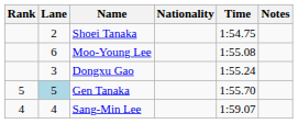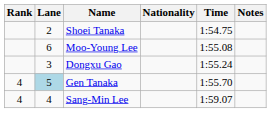 <table class="wikitable sortable" style="text-align:center">
 <tr>
 <th>Rank</th>
 <th>Lane</th>
 <th>Name</th>
 <th>Nationality</th>
 <th>Time</th>
 <th>Notes</th>
 </tr>
 <tr>
 <td align=center></td>
 <td>2</td>
 <td align=left><a href='#'>Shoei Tanaka</a></td>
 <td align=left></td>
 <td>1:54.75</td>
 <td></td>
 </tr>
 <tr>
 <td align=center></td>
 <td>6</td>
 <td align=left><a href='#'>Moo-Young Lee</a></td>
 <td align=left></td>
 <td>1:55.08</td>
 <td></td>
 </tr>
 <tr>
 <td align=center></td>
 <td>3</td>
 <td align=left><a href='#'>Dongxu Gao</a></td>
 <td align=left></td>
 <td>1:55.24</td>
 <td></td>
 </tr>
 <tr>
-<td align=center>5</td>
+<td align=center>4</td>
 <td style="background: lightblue;">5</td>
 <td align=left><a href='#'>Gen Tanaka</a></td>
 <td align=left></td>
 <td>1:55.70</td>
 <td></td>
 </tr>
 <tr>
 <td align=center>4</td>
 <td>4</td>
 <td align=left><a href='#'>Sang-Min Lee</a></td>
 <td align=left></td>
 <td>1:59.07</td>
 <td></td>
 </tr>
 </table>
